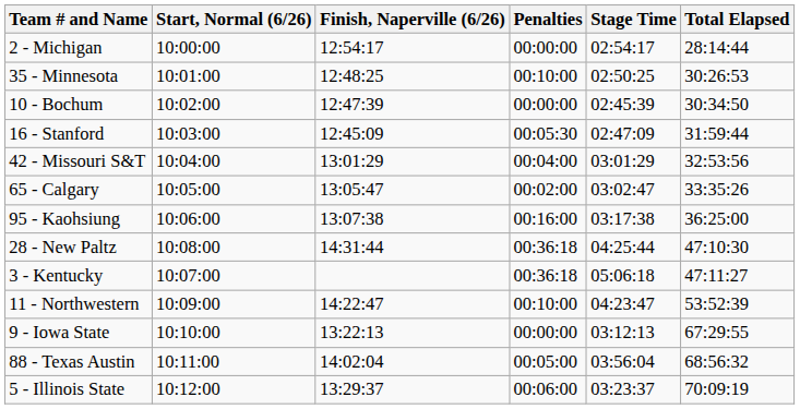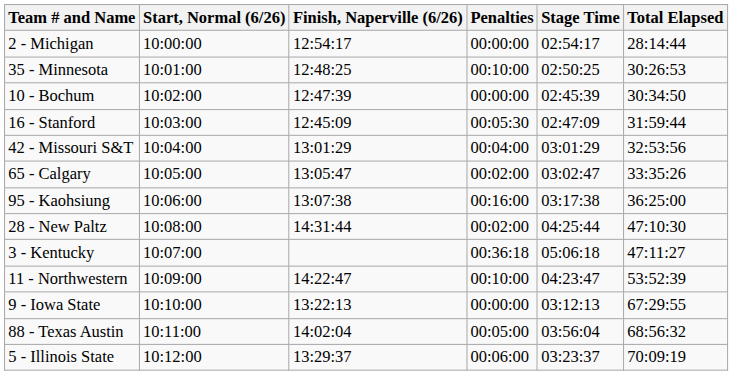 <table class="wikitable" border="1">
 <tr>
 <th>Team # and Name</th>
 <th>Start, Normal (6/26)</th>
 <th>Finish, Naperville (6/26)</th>
 <th>Penalties</th>
 <th>Stage Time</th>
 <th>Total Elapsed</th>
 </tr>
 <tr>
 <td>2 - Michigan</td>
 <td>10:00:00</td>
 <td>12:54:17</td>
 <td>00:00:00</td>
 <td>02:54:17</td>
 <td>28:14:44</td>
 </tr>
 <tr>
 <td>35 - Minnesota</td>
 <td>10:01:00</td>
 <td>12:48:25</td>
 <td>00:10:00</td>
 <td>02:50:25</td>
 <td>30:26:53</td>
 </tr>
 <tr>
 <td>10 - Bochum</td>
 <td>10:02:00</td>
 <td>12:47:39</td>
 <td>00:00:00</td>
 <td>02:45:39</td>
 <td>30:34:50</td>
 </tr>
 <tr>
 <td>16 - Stanford</td>
 <td>10:03:00</td>
 <td>12:45:09</td>
 <td>00:05:30</td>
 <td>02:47:09</td>
 <td>31:59:44</td>
 </tr>
 <tr>
 <td>42 - Missouri S&T</td>
 <td>10:04:00</td>
 <td>13:01:29</td>
 <td>00:04:00</td>
 <td>03:01:29</td>
 <td>32:53:56</td>
 </tr>
 <tr>
 <td>65 - Calgary</td>
 <td>10:05:00</td>
 <td>13:05:47</td>
 <td>00:02:00</td>
 <td>03:02:47</td>
 <td>33:35:26</td>
 </tr>
 <tr>
 <td>95 - Kaohsiung</td>
 <td>10:06:00</td>
 <td>13:07:38</td>
 <td>00:16:00</td>
 <td>03:17:38</td>
 <td>36:25:00</td>
 </tr>
 <tr>
 <td>28 - New Paltz</td>
 <td>10:08:00</td>
 <td>14:31:44</td>
-<td>00:36:18</td>
+<td>00:02:00</td>
 <td>04:25:44</td>
 <td>47:10:30</td>
 </tr>
 <tr>
 <td>3 - Kentucky</td>
 <td>10:07:00</td>
 <td></td>
 <td>00:36:18</td>
 <td>05:06:18</td>
 <td>47:11:27</td>
 </tr>
 <tr>
 <td>11 - Northwestern</td>
 <td>10:09:00</td>
 <td>14:22:47</td>
 <td>00:10:00</td>
 <td>04:23:47</td>
 <td>53:52:39</td>
 </tr>
 <tr>
 <td>9 - Iowa State</td>
 <td>10:10:00</td>
 <td>13:22:13</td>
 <td>00:00:00</td>
 <td>03:12:13</td>
 <td>67:29:55</td>
 </tr>
 <tr>
 <td>88 - Texas Austin</td>
 <td>10:11:00</td>
 <td>14:02:04</td>
 <td>00:05:00</td>
 <td>03:56:04</td>
 <td>68:56:32</td>
 </tr>
 <tr>
 <td>5 - Illinois State</td>
 <td>10:12:00</td>
 <td>13:29:37</td>
 <td>00:06:00</td>
 <td>03:23:37</td>
 <td>70:09:19</td>
 </tr>
 </table>
